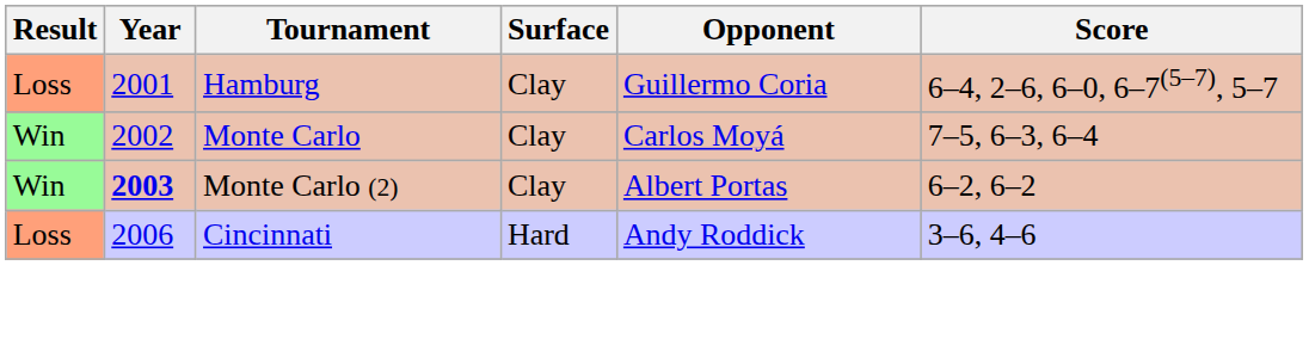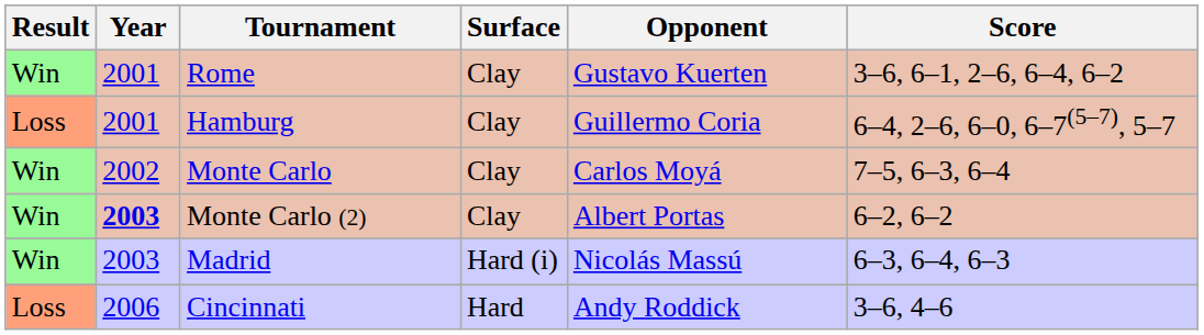 <table class="sortable wikitable">
 <tr>
 <th style="width:40px">Result</th>
 <th style="width:40px">Year</th>
 <th style="width:150px">Tournament</th>
 <th style="width:50px">Surface</th>
 <th style="width:150px">Opponent</th>
 <th style="width:190px"  class="unsortable">Score</th>
+</tr>
+<tr style="background:#ebc2af;">
+<td style="background:#98fb98;">Win</td>
+<td><a href='#'>2001</a></td>
+<td><a href='#'>Rome</a></td>
+<td>Clay</td>
+<td> <a href='#'>Gustavo Kuerten</a></td>
+<td>3–6, 6–1, 2–6, 6–4, 6–2</td>
 </tr>
 <tr style="background:#ebc2af;">
 <td style="background:#ffa07a;">Loss</td>
 <td><a href='#'>2001</a></td>
 <td><a href='#'>Hamburg</a></td>
 <td>Clay</td>
 <td> <a href='#'>Guillermo Coria</a></td>
 <td>6–4, 2–6, 6–0, 6–7<sup>(5–7)</sup>, 5–7</td>
 </tr>
 <tr style="background:#ebc2af;">
 <td style="background:#98fb98;">Win</td>
 <td><a href='#'>2002</a></td>
 <td><a href='#'>Monte Carlo</a></td>
 <td>Clay</td>
 <td> <a href='#'>Carlos Moyá</a></td>
 <td>7–5, 6–3, 6–4</td>
 </tr>
 <tr style="background:#ebc2af;">
 <td style="background:#98fb98;">Win</td>
 <td><strong><a href='#'>2003</a></strong></td>
 <td>Monte Carlo <small>(2)</small></td>
 <td>Clay</td>
 <td> <a href='#'>Albert Portas</a></td>
 <td>6–2, 6–2</td>
 </tr>
 <tr bgcolor=CCCCFF>
+<td style="background:#98fb98;">Win</td>
+<td><a href='#'>2003</a></td>
+<td><a href='#'>Madrid</a></td>
+<td>Hard (i)</td>
+<td> <a href='#'>Nicolás Massú</a></td>
+<td>6–3, 6–4, 6–3</td>
+</tr>
+<tr bgcolor=CCCCFF>
 <td style="background:#ffa07a;">Loss</td>
 <td><a href='#'>2006</a></td>
 <td><a href='#'>Cincinnati</a></td>
 <td>Hard</td>
 <td> <a href='#'>Andy Roddick</a></td>
 <td>3–6, 4–6</td>
 </tr>
 </table>
